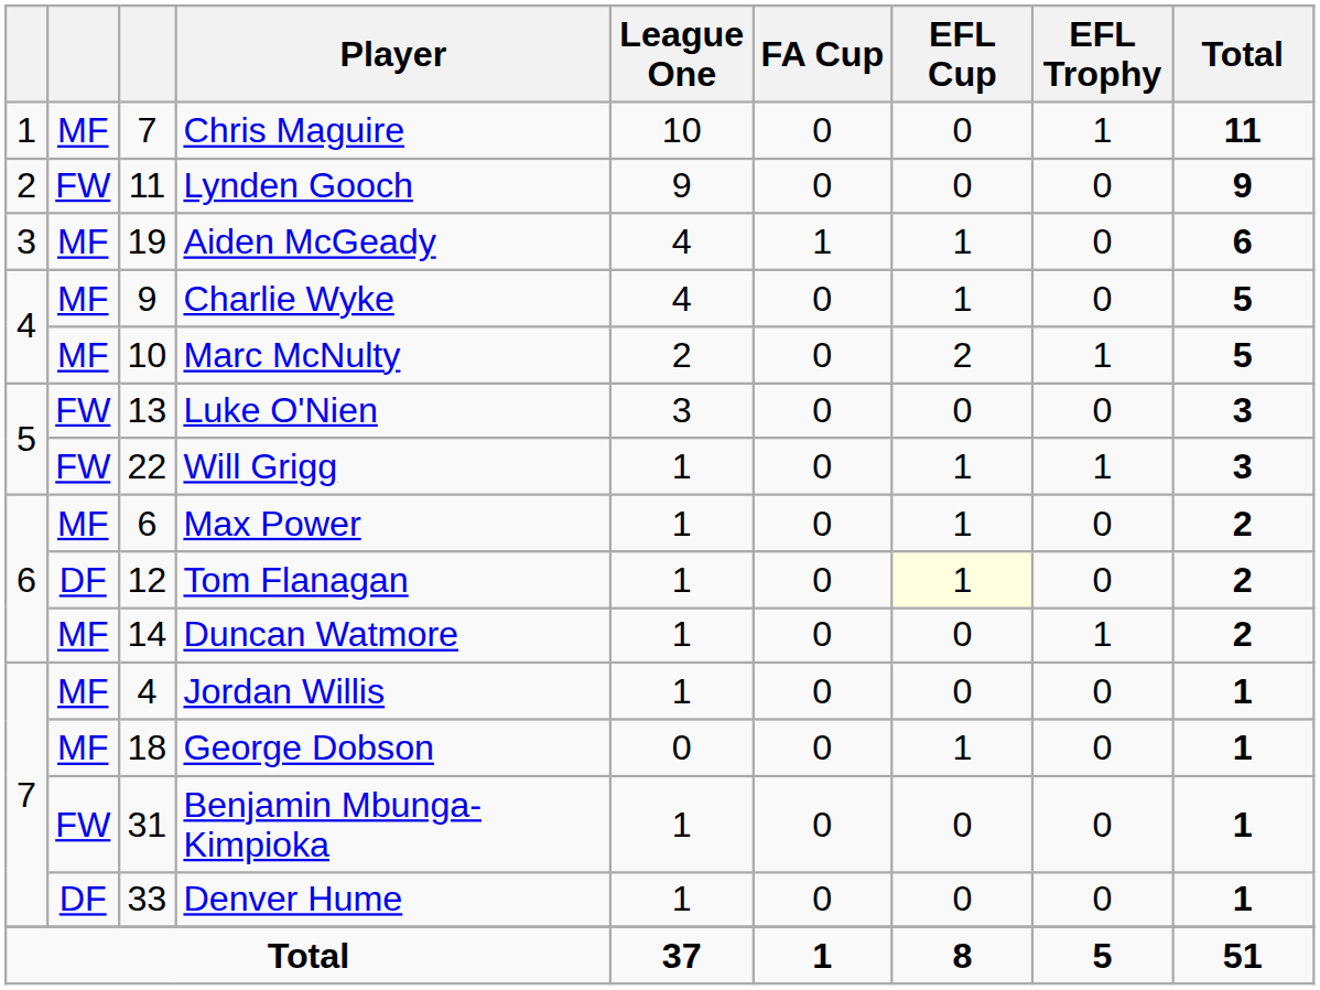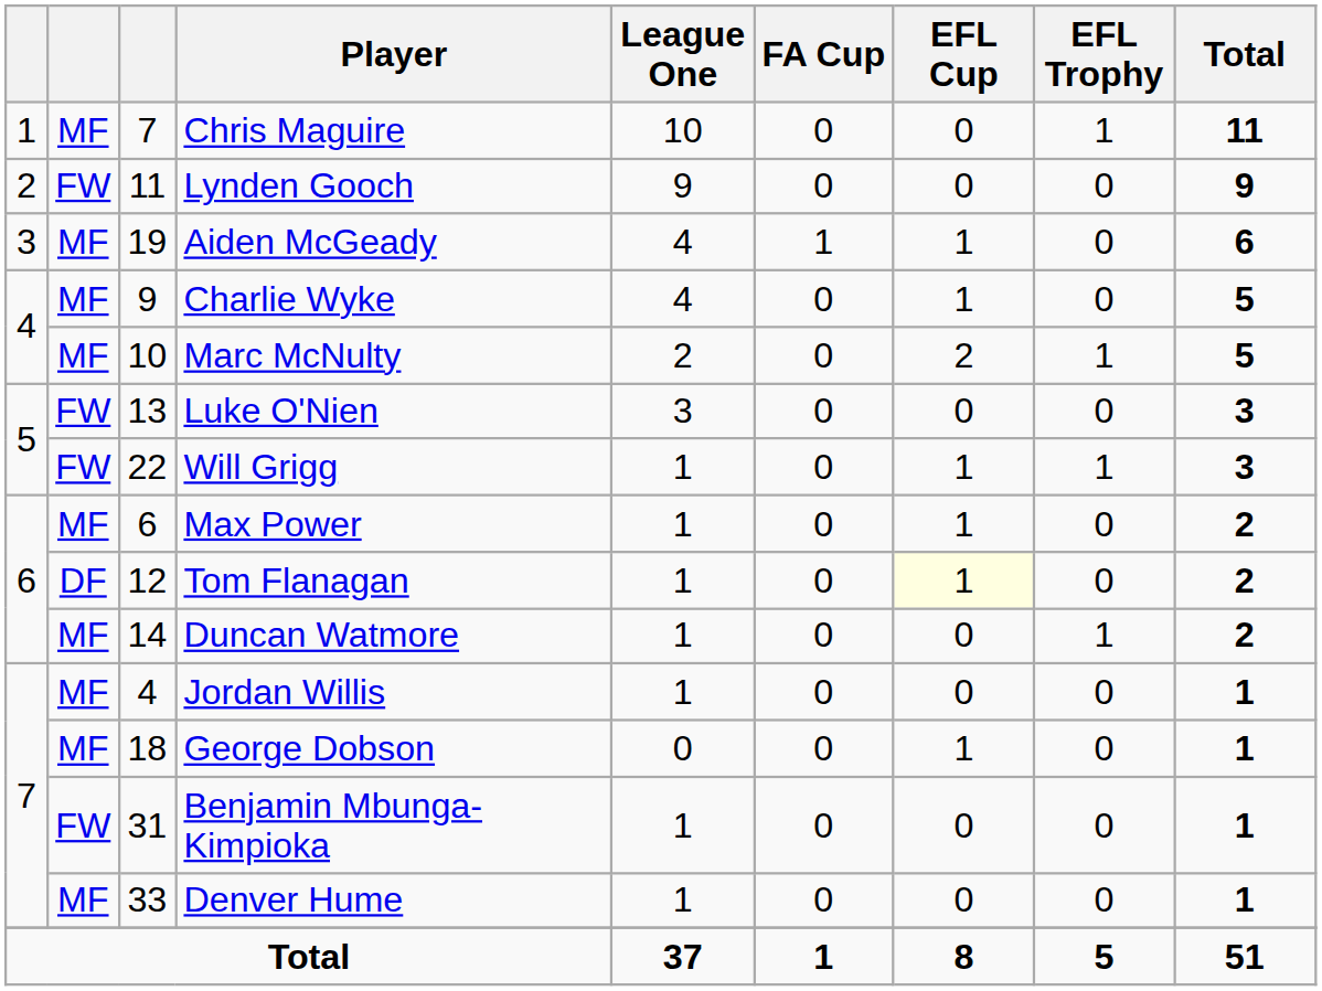 <table class="wikitable sortable" style="font-size: 90%; text-align: center;">
 <tr>
 <th width=10></th>
 <th width=10></th>
 <th width=10></th>
 <th width=170>Player</th>
 <th width=50>League One</th>
 <th width=50>FA Cup</th>
 <th width=50>EFL Cup</th>
 <th width=50>EFL Trophy</th>
 <th width=50>Total</th>
 </tr>
 <tr>
 <td rowspan=1>1</td>
 <td><a href='#'>MF</a></td>
 <td>7</td>
 <td align=left> <a href='#'>Chris Maguire</a></td>
 <td>10</td>
 <td>0</td>
 <td>0</td>
 <td>1</td>
 <td><strong>11</strong></td>
 </tr>
 <tr>
 <td rowspan=1>2</td>
 <td><a href='#'>FW</a></td>
 <td>11</td>
 <td align=left> <a href='#'>Lynden Gooch</a></td>
 <td>9</td>
 <td>0</td>
 <td>0</td>
 <td>0</td>
 <td><strong>9</strong></td>
 </tr>
 <tr>
 <td rowspan=1>3</td>
 <td><a href='#'>MF</a></td>
 <td>19</td>
 <td align=left> <a href='#'>Aiden McGeady</a></td>
 <td>4</td>
 <td>1</td>
 <td>1</td>
 <td>0</td>
 <td><strong>6</strong></td>
 </tr>
 <tr>
 <td rowspan=2>4</td>
 <td><a href='#'>MF</a></td>
 <td>9</td>
 <td align=left> <a href='#'>Charlie Wyke</a></td>
 <td>4</td>
 <td>0</td>
 <td>1</td>
 <td>0</td>
 <td><strong>5</strong></td>
 </tr>
 <tr>
 <td><a href='#'>MF</a></td>
 <td>10</td>
 <td align=left> <a href='#'>Marc McNulty</a></td>
 <td>2</td>
 <td>0</td>
 <td>2</td>
 <td>1</td>
 <td><strong>5</strong></td>
 </tr>
 <tr>
 <td rowspan=2>5</td>
 <td><a href='#'>FW</a></td>
 <td>13</td>
 <td align=left> <a href='#'>Luke O'Nien</a></td>
 <td>3</td>
 <td>0</td>
 <td>0</td>
 <td>0</td>
 <td><strong>3</strong></td>
 </tr>
 <tr>
 <td><a href='#'>FW</a></td>
 <td>22</td>
 <td align=left> <a href='#'>Will Grigg</a></td>
 <td>1</td>
 <td>0</td>
 <td>1</td>
 <td>1</td>
 <td><strong>3</strong></td>
 </tr>
 <tr>
 <td rowspan=3>6</td>
 <td><a href='#'>MF</a></td>
 <td>6</td>
 <td align=left> <a href='#'>Max Power</a></td>
 <td>1</td>
 <td>0</td>
 <td>1</td>
 <td>0</td>
 <td><strong>2</strong></td>
 </tr>
 <tr>
 <td><a href='#'>DF</a></td>
 <td>12</td>
 <td align=left> <a href='#'>Tom Flanagan</a></td>
 <td>1</td>
 <td>0</td>
 <td style="background: lightyellow;">1</td>
 <td>0</td>
 <td><strong>2</strong></td>
 </tr>
 <tr>
 <td><a href='#'>MF</a></td>
 <td>14</td>
 <td align=left> <a href='#'>Duncan Watmore</a></td>
 <td>1</td>
 <td>0</td>
 <td>0</td>
 <td>1</td>
 <td><strong>2</strong></td>
 </tr>
 <tr>
 <td rowspan=4>7</td>
 <td><a href='#'>MF</a></td>
 <td>4</td>
 <td align=left> <a href='#'>Jordan Willis</a></td>
 <td>1</td>
 <td>0</td>
 <td>0</td>
 <td>0</td>
 <td><strong>1</strong></td>
 </tr>
 <tr>
 <td><a href='#'>MF</a></td>
 <td>18</td>
 <td align=left> <a href='#'>George Dobson</a></td>
 <td>0</td>
 <td>0</td>
 <td>1</td>
 <td>0</td>
 <td><strong>1</strong></td>
 </tr>
 <tr>
 <td><a href='#'>FW</a></td>
 <td>31</td>
 <td align=left> <a href='#'>Benjamin Mbunga-Kimpioka</a></td>
 <td>1</td>
 <td>0</td>
 <td>0</td>
 <td>0</td>
 <td><strong>1</strong></td>
 </tr>
 <tr>
-<td><a href='#'>DF</a></td>
+<td><a href='#'>MF</a></td>
 <td>33</td>
 <td align=left> <a href='#'>Denver Hume</a></td>
 <td>1</td>
 <td>0</td>
 <td>0</td>
 <td>0</td>
 <td><strong>1</strong></td>
 </tr>
 <tr>
 </tr>
 <tr class="sortbottom">
 <td colspan="4"><strong>Total</strong></td>
 <td><strong>37</strong></td>
 <td><strong>1</strong></td>
 <td><strong>8</strong></td>
 <td><strong>5</strong></td>
 <td><strong>51</strong></td>
 </tr>
 </table>
